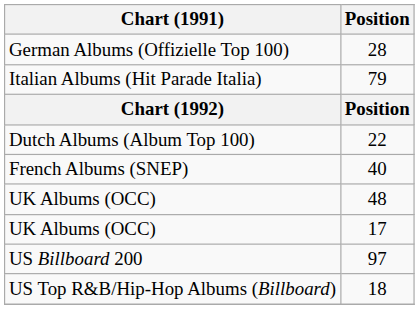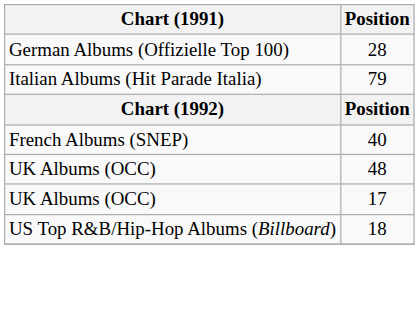 <table class="wikitable sortable">
 <tr>
 <th>Chart (1991)</th>
 <th>Position</th>
 </tr>
 <tr>
 <td align="left">German Albums (Offizielle Top 100)</td>
 <td align="center">28</td>
 </tr>
 <tr>
 <td align="left">Italian Albums (Hit Parade Italia)</td>
 <td align="center">79</td>
 </tr>
 <tr>
 <th>Chart (1992)</th>
 <th>Position</th>
 </tr>
 <tr>
-<td align="left">Dutch Albums (Album Top 100)</td>
-<td align="center">22</td>
-</tr>
-<tr>
 <td align="left">French Albums (SNEP)</td>
 <td align="center">40</td>
 </tr>
 <tr>
 <td align="left">UK Albums (OCC)</td>
 <td align="center">48</td>
 </tr>
 <tr>
 <td align="left">UK Albums (OCC)</td>
 <td align="center">17</td>
 </tr>
 <tr>
-<td align="left">US <em>Billboard</em> 200</td>
-<td align="center">97</td>
-</tr>
-<tr>
 <td align="left">US Top R&B/Hip-Hop Albums (<em>Billboard</em>)</td>
 <td align="center">18</td>
 </tr>
 <tr>
 </tr>
 </table>
